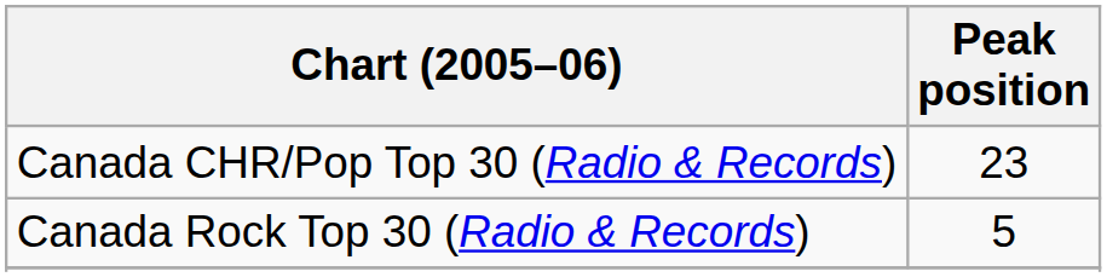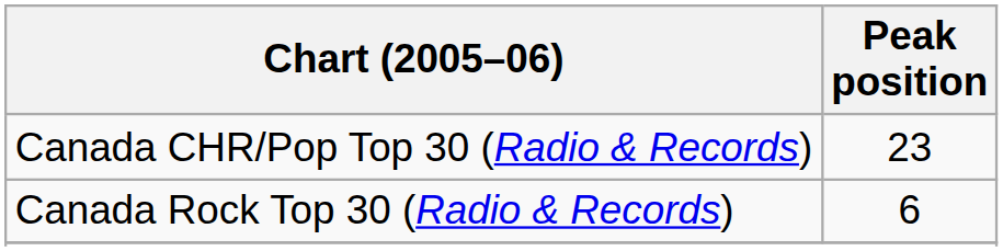 <table class="wikitable sortable">
 <tr>
 <th>Chart (2005–06)</th>
 <th>Peak<br>position</th>
 </tr>
 <tr>
 <td align="left">Canada CHR/Pop Top 30 (<em><a href='#'>Radio & Records</a></em>)</td>
 <td align="center">23</td>
 </tr>
 <tr>
 <td align="left">Canada Rock Top 30 (<em><a href='#'>Radio & Records</a></em>)</td>
-<td align="center">5</td>
+<td align="center">6</td>
 </tr>
 <tr>
 </tr>
 <tr>
 </tr>
 <tr>
 </tr>
 <tr>
 </tr>
 <tr>
 </tr>
 <tr>
 </tr>
 </table>
